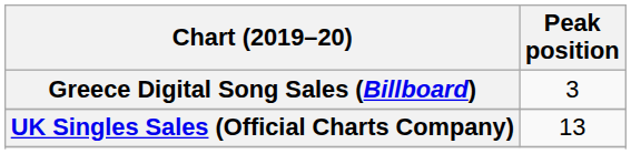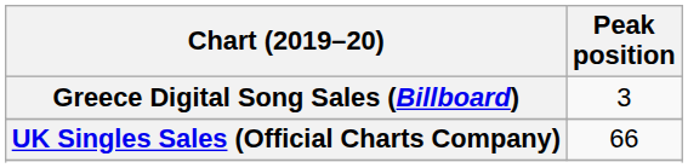 <table class="wikitable sortable plainrowheaders" style="text-align:center">
 <tr>
 <th scope="col">Chart (2019–20)</th>
 <th scope="col">Peak<br>position</th>
 </tr>
 <tr>
 <th scope="row">Greece Digital Song Sales (<em><a href='#'>Billboard</a></em>)</th>
 <td>3</td>
 </tr>
 <tr>
 </tr>
 <tr>
 <th scope="row"><a href='#'>UK Singles Sales</a> (Official Charts Company)</th>
-<td>13</td>
+<td>66</td>
 </tr>
 <tr>
 </tr>
 <tr>
 </tr>
 </table>
